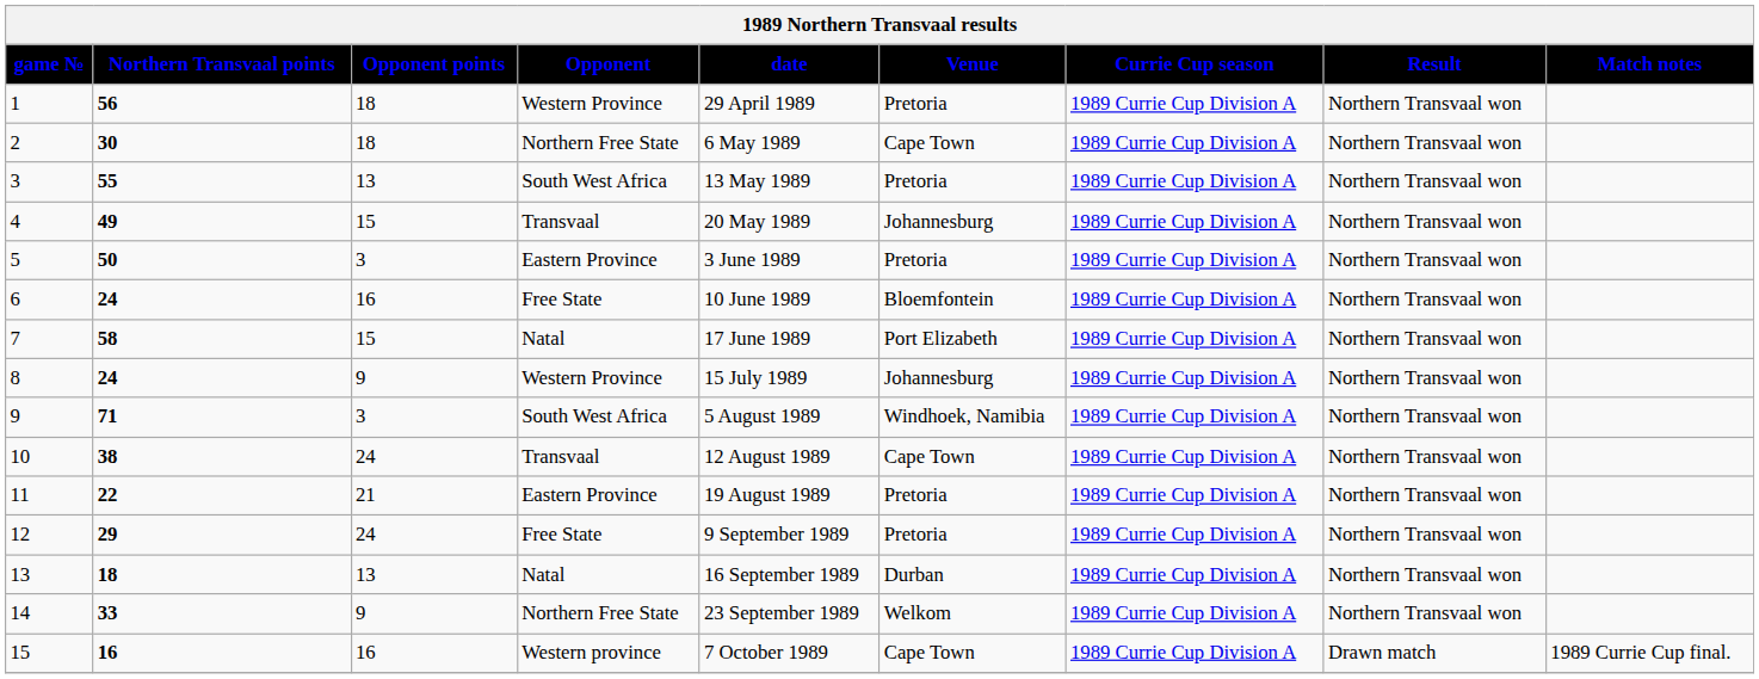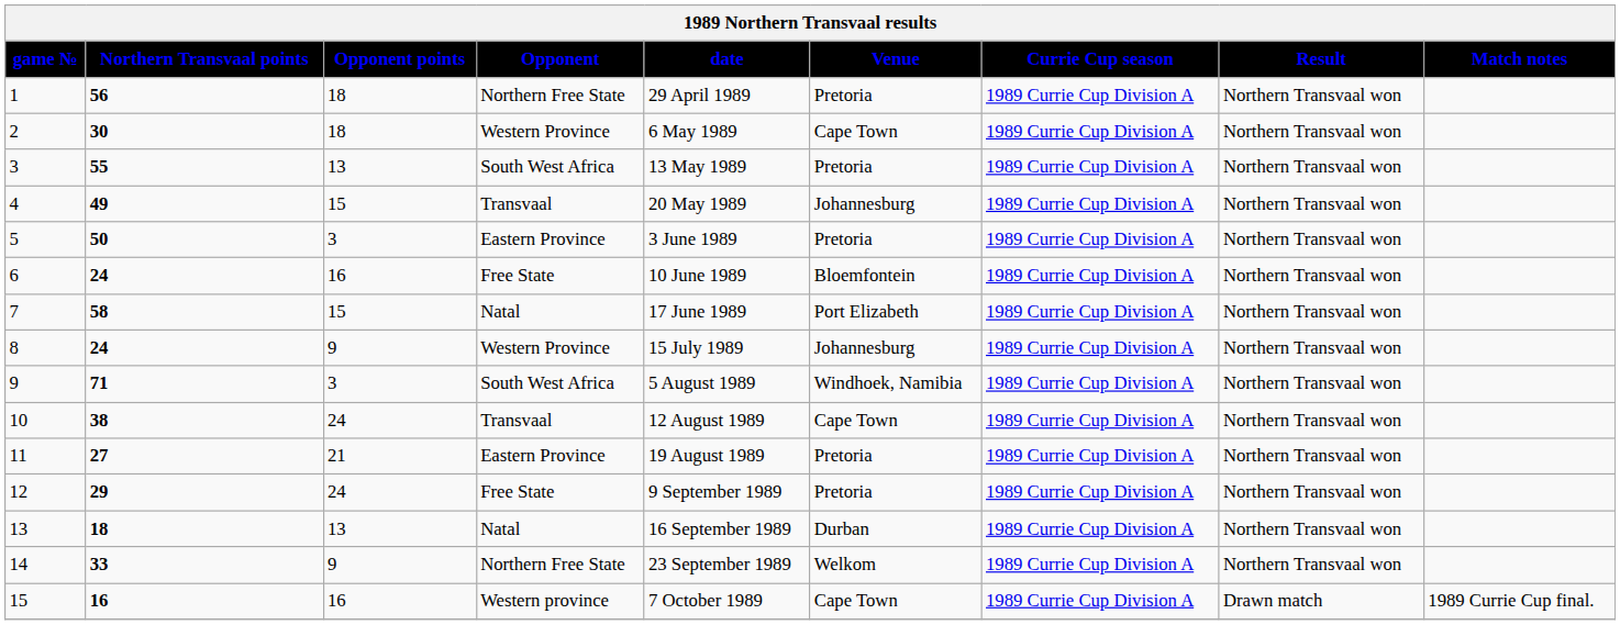 <table class="wikitable collapsible sortable" style="text-align:left; line-height:150%; font-size:90%; width:100%;">
 <tr>
 <th colspan=9><strong>1989 Northern Transvaal results</strong></th>
 </tr>
 <tr>
 <th style="background:black; color:blue;">game №</th>
 <th style="background:black; color:blue;">Northern Transvaal points</th>
 <th style="background:black; color:blue;">Opponent points</th>
 <th style="background:black; color:blue;">Opponent</th>
 <th style="background:black; color:blue;">date</th>
 <th style="background:black; color:blue;">Venue</th>
 <th style="background:black; color:blue;">Currie Cup season</th>
 <th style="background:black; color:blue;">Result</th>
 <th style="background:black; color:blue;">Match notes</th>
 </tr>
 <tr>
 <td>1</td>
 <td><strong>56</strong></td>
 <td>18</td>
-<td>Western Province</td>
+<td>Northern Free State</td>
 <td>29 April 1989</td>
 <td>Pretoria</td>
 <td><a href='#'>1989 Currie Cup Division A</a></td>
 <td>Northern Transvaal won</td>
 <td></td>
 </tr>
 <tr>
 <td>2</td>
 <td><strong>30</strong></td>
 <td>18</td>
-<td>Northern Free State</td>
+<td>Western Province</td>
 <td>6 May 1989</td>
 <td>Cape Town</td>
 <td><a href='#'>1989 Currie Cup Division A</a></td>
 <td>Northern Transvaal won</td>
 <td></td>
 </tr>
 <tr>
 <td>3</td>
 <td><strong>55</strong></td>
 <td>13</td>
 <td>South West Africa</td>
 <td>13 May 1989</td>
 <td>Pretoria</td>
 <td><a href='#'>1989 Currie Cup Division A</a></td>
 <td>Northern Transvaal won</td>
 <td></td>
 </tr>
 <tr>
 <td>4</td>
 <td><strong>49</strong></td>
 <td>15</td>
 <td>Transvaal</td>
 <td>20 May 1989</td>
 <td>Johannesburg</td>
 <td><a href='#'>1989 Currie Cup Division A</a></td>
 <td>Northern Transvaal won</td>
 <td></td>
 </tr>
 <tr>
 <td>5</td>
 <td><strong>50</strong></td>
 <td>3</td>
 <td>Eastern Province</td>
 <td>3 June 1989</td>
 <td>Pretoria</td>
 <td><a href='#'>1989 Currie Cup Division A</a></td>
 <td>Northern Transvaal won</td>
 <td></td>
 </tr>
 <tr>
 <td>6</td>
 <td><strong>24</strong></td>
 <td>16</td>
 <td>Free State</td>
 <td>10 June 1989</td>
 <td>Bloemfontein</td>
 <td><a href='#'>1989 Currie Cup Division A</a></td>
 <td>Northern Transvaal won</td>
 <td></td>
 </tr>
 <tr>
 <td>7</td>
 <td><strong>58</strong></td>
 <td>15</td>
 <td>Natal</td>
 <td>17 June 1989</td>
 <td>Port Elizabeth</td>
 <td><a href='#'>1989 Currie Cup Division A</a></td>
 <td>Northern Transvaal won</td>
 <td></td>
 </tr>
 <tr>
 <td>8</td>
 <td><strong>24</strong></td>
 <td>9</td>
 <td>Western Province</td>
 <td>15 July 1989</td>
 <td>Johannesburg</td>
 <td><a href='#'>1989 Currie Cup Division A</a></td>
 <td>Northern Transvaal won</td>
 <td></td>
 </tr>
 <tr>
 <td>9</td>
 <td><strong>71</strong></td>
 <td>3</td>
 <td>South West Africa</td>
 <td>5 August 1989</td>
 <td>Windhoek, Namibia</td>
 <td><a href='#'>1989 Currie Cup Division A</a></td>
 <td>Northern Transvaal won</td>
 <td></td>
 </tr>
 <tr>
 <td>10</td>
 <td><strong>38</strong></td>
 <td>24</td>
 <td>Transvaal</td>
 <td>12 August 1989</td>
 <td>Cape Town</td>
 <td><a href='#'>1989 Currie Cup Division A</a></td>
 <td>Northern Transvaal won</td>
 <td></td>
 </tr>
 <tr>
 <td>11</td>
-<td><strong>22</strong></td>
+<td><strong>27</strong></td>
 <td>21</td>
 <td>Eastern Province</td>
 <td>19 August 1989</td>
 <td>Pretoria</td>
 <td><a href='#'>1989 Currie Cup Division A</a></td>
 <td>Northern Transvaal won</td>
 <td></td>
 </tr>
 <tr>
 <td>12</td>
 <td><strong>29</strong></td>
 <td>24</td>
 <td>Free State</td>
 <td>9 September 1989</td>
 <td>Pretoria</td>
 <td><a href='#'>1989 Currie Cup Division A</a></td>
 <td>Northern Transvaal won</td>
 <td></td>
 </tr>
 <tr>
 <td>13</td>
 <td><strong>18</strong></td>
 <td>13</td>
 <td>Natal</td>
 <td>16 September 1989</td>
 <td>Durban</td>
 <td><a href='#'>1989 Currie Cup Division A</a></td>
 <td>Northern Transvaal won</td>
 <td></td>
 </tr>
 <tr>
 <td>14</td>
 <td><strong>33</strong></td>
 <td>9</td>
 <td>Northern Free State</td>
 <td>23 September 1989</td>
 <td>Welkom</td>
 <td><a href='#'>1989 Currie Cup Division A</a></td>
 <td>Northern Transvaal won</td>
 <td></td>
 </tr>
 <tr>
 <td>15</td>
 <td><strong>16</strong></td>
 <td>16</td>
 <td>Western province</td>
 <td>7 October 1989</td>
 <td>Cape Town</td>
 <td><a href='#'>1989 Currie Cup Division A</a></td>
 <td>Drawn match</td>
 <td>1989 Currie Cup final.</td>
 </tr>
 <tr>
 </tr>
 </table>
